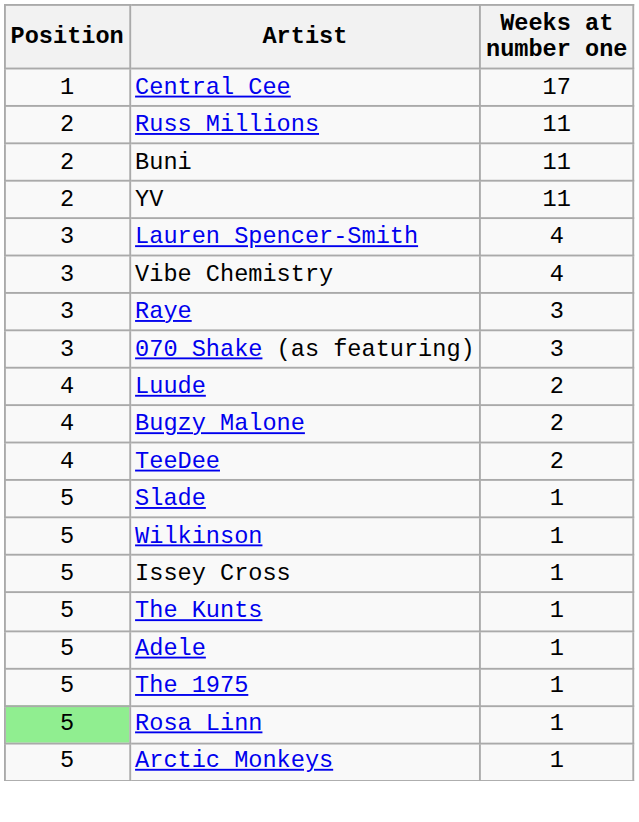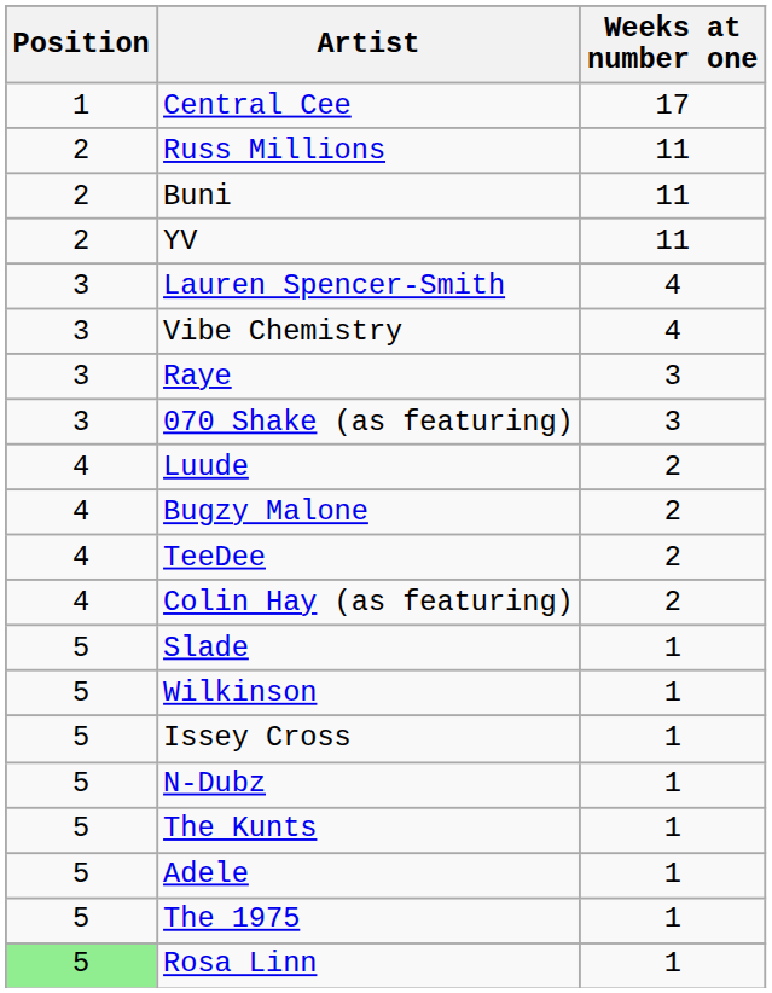 <table class="wikitable sortable plainrowheaders" style="font-size:97%;">
 <tr>
 <th scope=col>Position</th>
 <th scope=col>Artist</th>
 <th scope=col>Weeks at<br>number one</th>
 </tr>
 <tr>
 <td align=center>1</td>
 <td><a href='#'>Central Cee</a></td>
 <td align=center>17</td>
 </tr>
 <tr>
 <td align=center>2</td>
 <td><a href='#'>Russ Millions</a></td>
 <td align=center>11</td>
 </tr>
 <tr>
 <td align=center>2</td>
 <td>Buni</td>
 <td align=center>11</td>
 </tr>
 <tr>
 <td align=center>2</td>
 <td>YV</td>
 <td align=center>11</td>
 </tr>
 <tr>
 <td align=center>3</td>
 <td><a href='#'>Lauren Spencer-Smith</a></td>
 <td align=center>4</td>
 </tr>
 <tr>
 <td align=center>3</td>
 <td>Vibe Chemistry</td>
 <td align=center>4</td>
 </tr>
 <tr>
 <td align=center>3</td>
 <td><a href='#'>Raye</a></td>
 <td align=center>3</td>
 </tr>
 <tr>
 <td align=center>3</td>
 <td><a href='#'>070 Shake</a> (as featuring)</td>
 <td align=center>3</td>
 </tr>
 <tr>
 <td align=center>4</td>
 <td><a href='#'>Luude</a></td>
 <td align=center>2</td>
 </tr>
 <tr>
 <td align=center>4</td>
 <td><a href='#'>Bugzy Malone</a></td>
 <td align=center>2</td>
 </tr>
 <tr>
 <td align=center>4</td>
 <td><a href='#'>TeeDee</a></td>
 <td align=center>2</td>
 </tr>
 <tr>
+<td align=center>4</td>
+<td><a href='#'>Colin Hay</a> (as featuring)</td>
+<td align=center>2</td>
+</tr>
+<tr>
 <td align=center>5</td>
 <td><a href='#'>Slade</a></td>
 <td align=center>1</td>
 </tr>
 <tr>
 <td align=center>5</td>
 <td><a href='#'>Wilkinson</a></td>
 <td align=center>1</td>
 </tr>
 <tr>
 <td align=center>5</td>
 <td>Issey Cross</td>
+<td align=center>1</td>
+</tr>
+<tr>
+<td align=center>5</td>
+<td><a href='#'>N-Dubz</a></td>
 <td align=center>1</td>
 </tr>
 <tr>
 <td align=center>5</td>
 <td><a href='#'>The Kunts</a></td>
 <td align=center>1</td>
 </tr>
 <tr>
 <td align=center>5</td>
 <td><a href='#'>Adele</a></td>
 <td align=center>1</td>
 </tr>
 <tr>
 <td align=center>5</td>
 <td><a href='#'>The 1975</a></td>
 <td align=center>1</td>
 </tr>
 <tr>
 <td align=center style="background: lightgreen;">5</td>
 <td><a href='#'>Rosa Linn</a></td>
 <td align=center>1</td>
 </tr>
-<tr>
-<td align=center>5</td>
-<td><a href='#'>Arctic Monkeys</a></td>
-<td align=center>1</td>
-</tr>
 </table>
